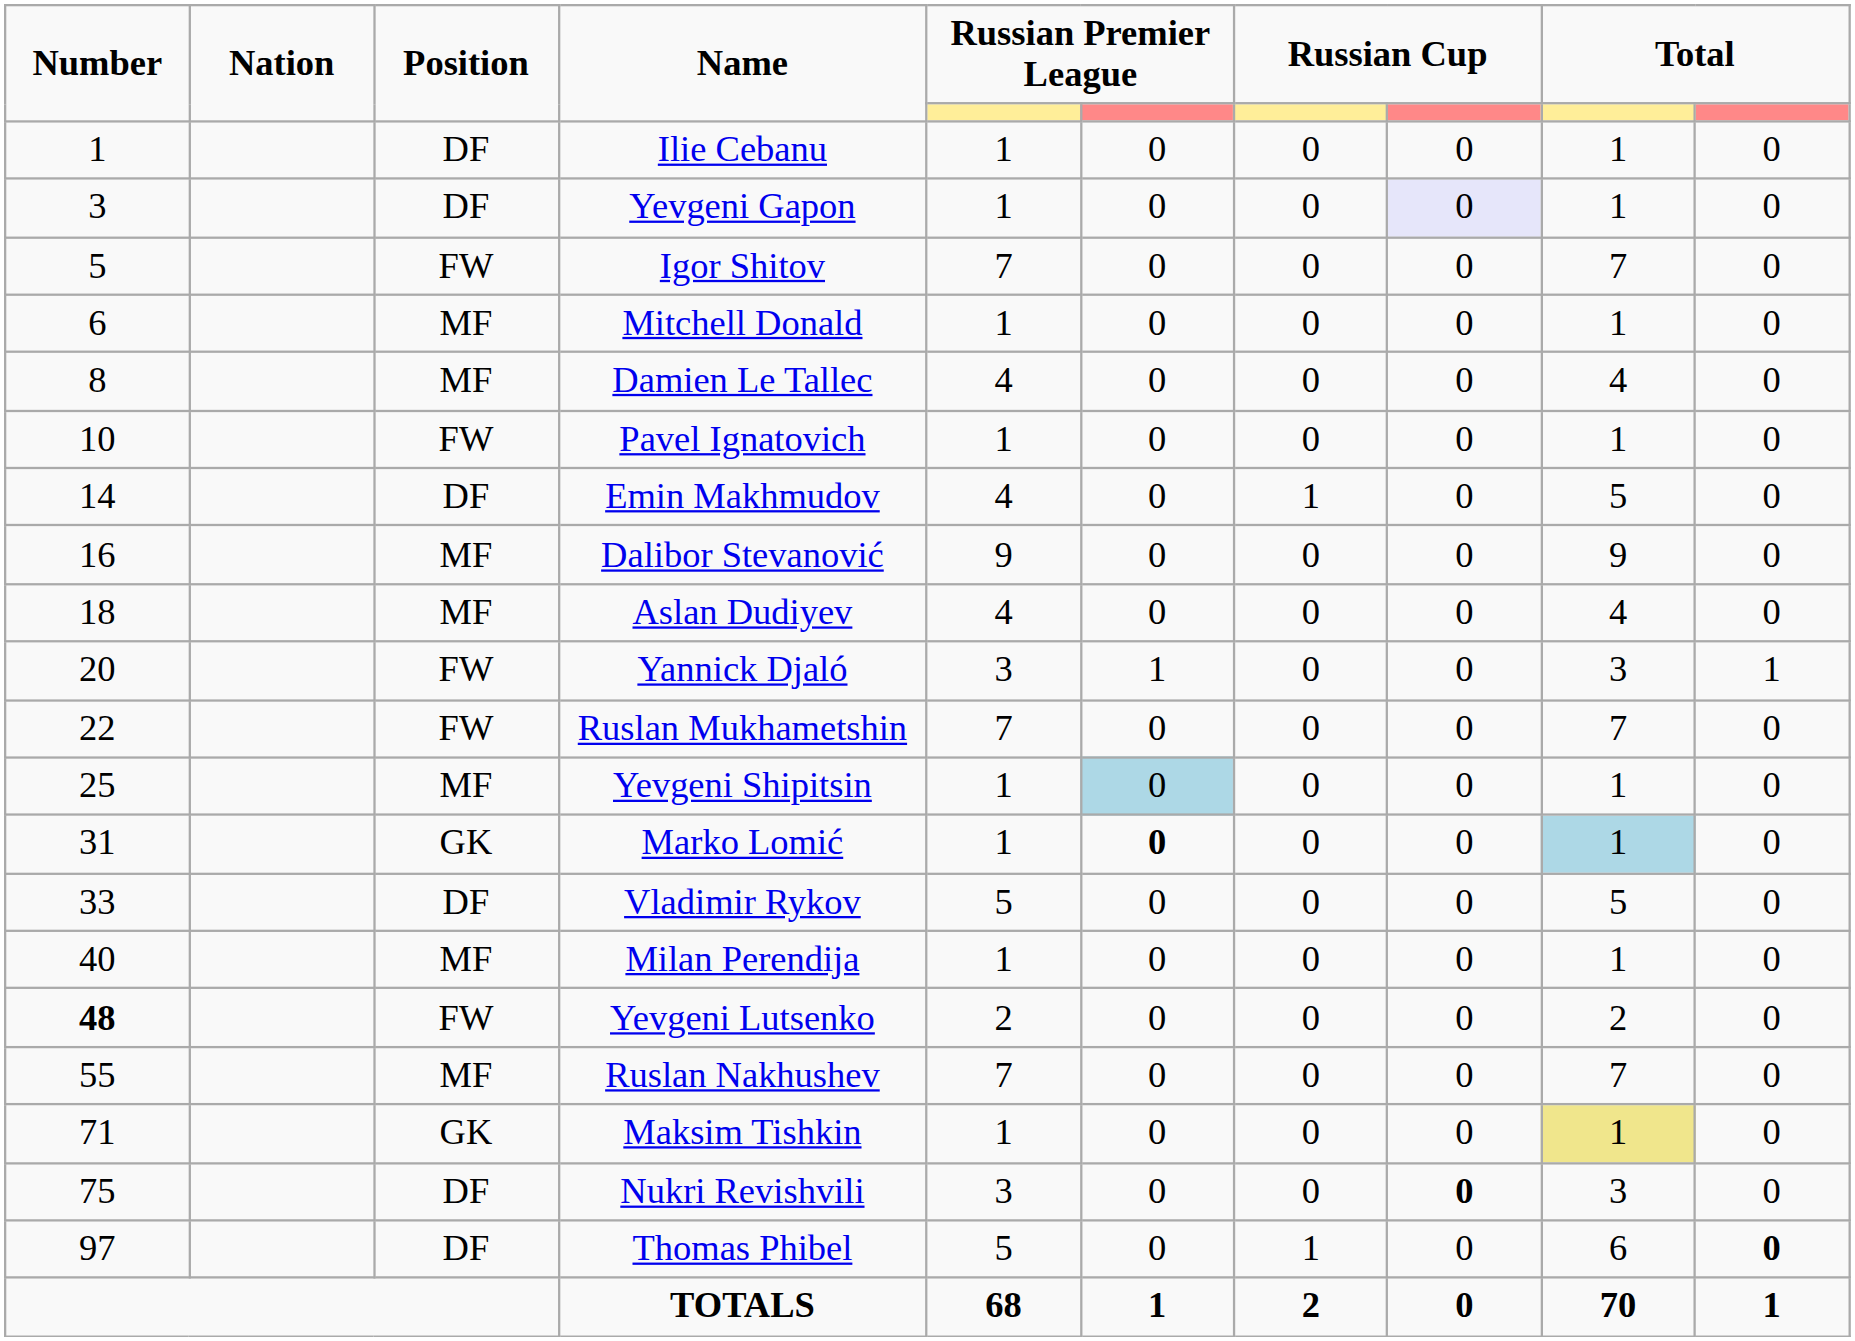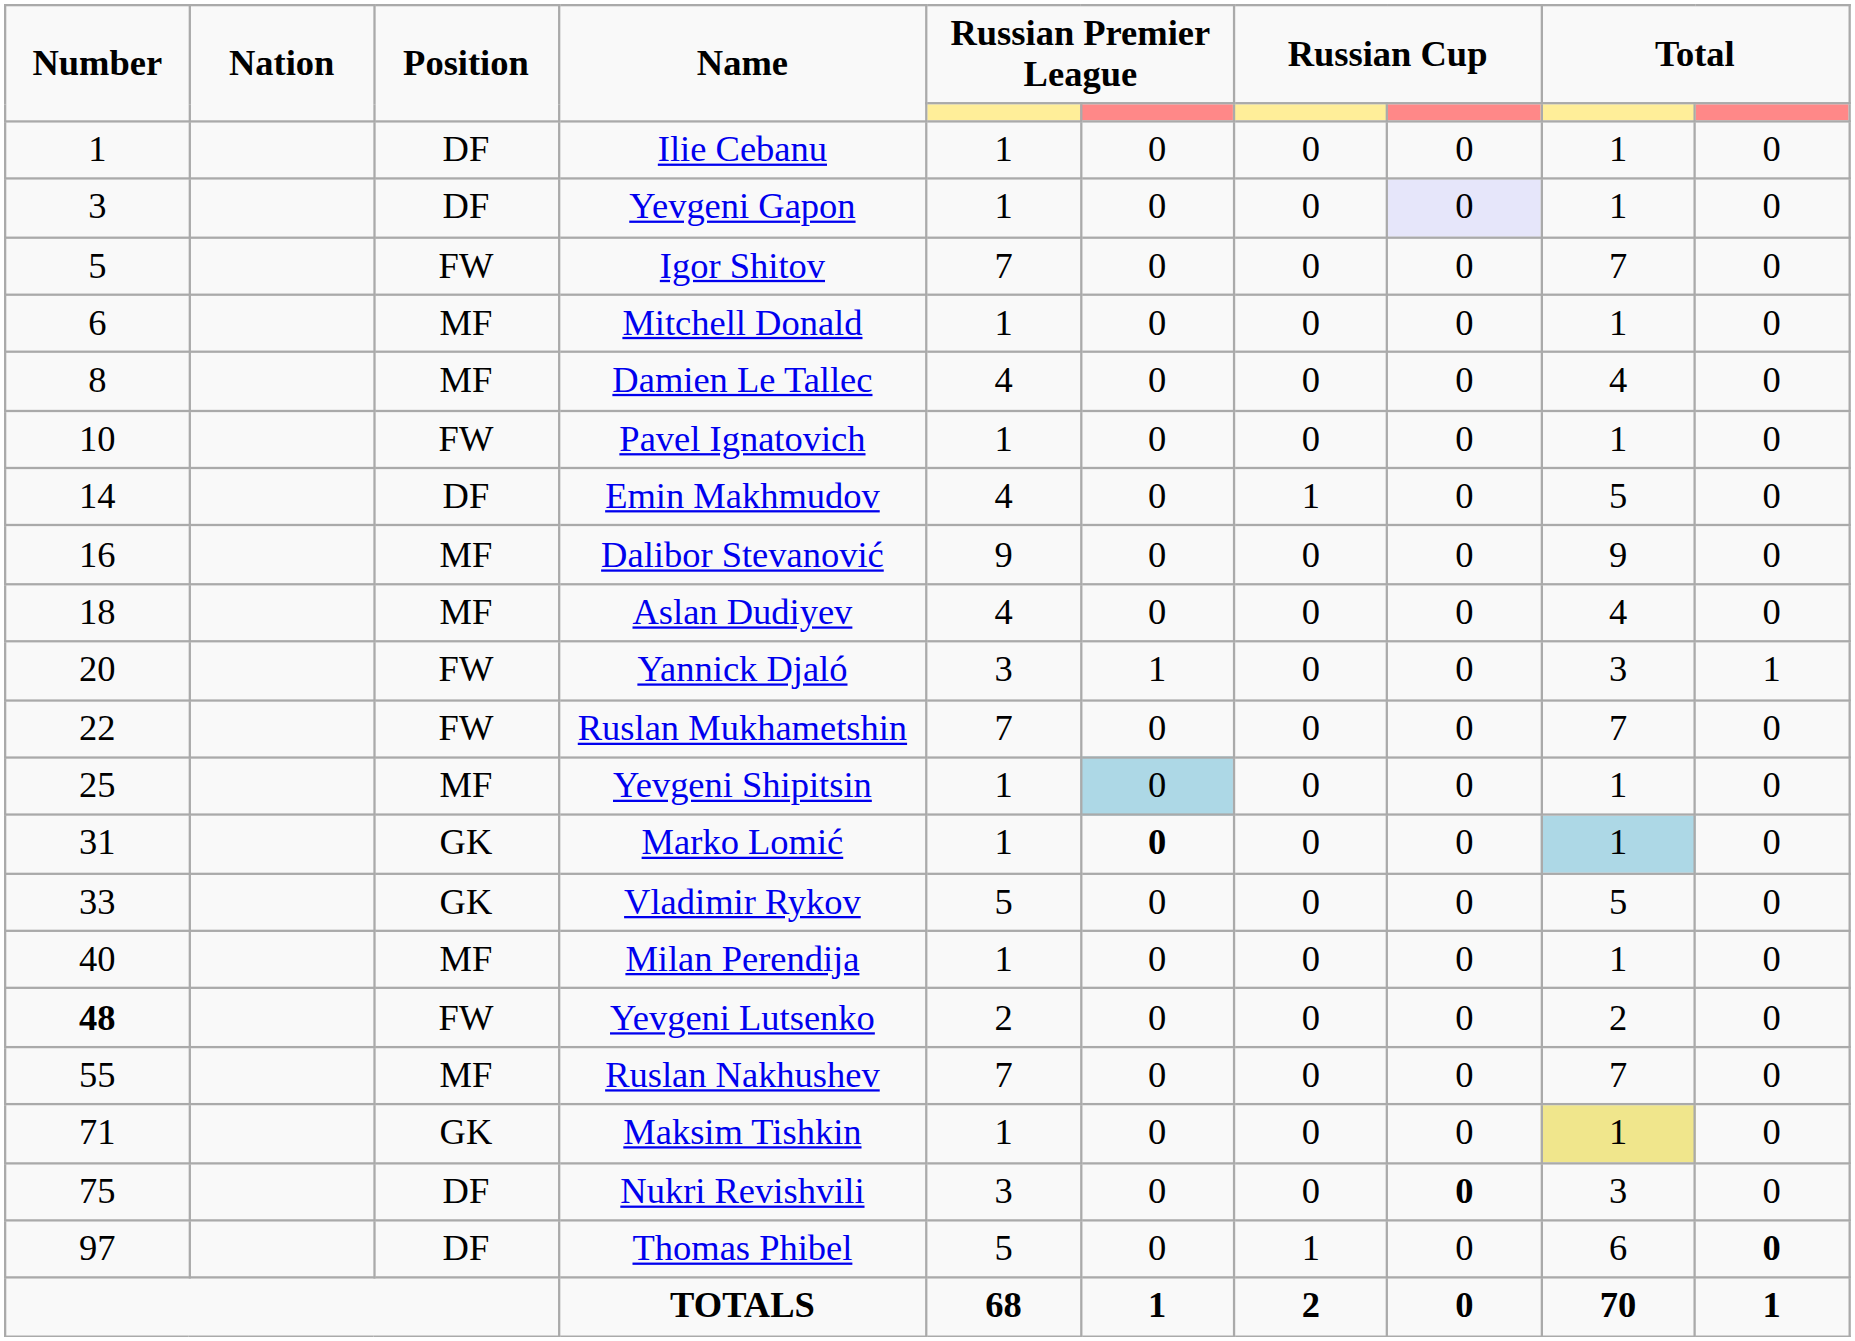 <table class="wikitable" style="font-size: 100%; text-align: center;">
 <tr>
 <td rowspan="2" width="10%" align="center"><strong>Number</strong></td>
 <td rowspan="2" width="10%" align="center"><strong>Nation</strong></td>
 <td rowspan="2" width="10%" align="center"><strong>Position</strong></td>
 <td rowspan="2" width="20%" align="center"><strong>Name</strong></td>
 <td colspan="2" align="center"><strong>Russian Premier League</strong></td>
 <td colspan="2" align="center"><strong>Russian Cup</strong></td>
 <td colspan="2" align="center"><strong>Total</strong></td>
 </tr>
 <tr>
 <th width=60 style="background: #FFEE99"></th>
 <th width=60 style="background: #FF8888"></th>
 <th width=60 style="background: #FFEE99"></th>
 <th width=60 style="background: #FF8888"></th>
 <th width=60 style="background: #FFEE99"></th>
 <th width=60 style="background: #FF8888"></th>
 </tr>
 <tr>
 <td>1</td>
 <td></td>
 <td>DF</td>
 <td><a href='#'>Ilie Cebanu</a></td>
 <td>1</td>
 <td>0</td>
 <td>0</td>
 <td>0</td>
 <td>1</td>
 <td>0</td>
 </tr>
 <tr>
 <td>3</td>
 <td></td>
 <td>DF</td>
 <td><a href='#'>Yevgeni Gapon</a></td>
 <td>1</td>
 <td>0</td>
 <td>0</td>
 <td style="background: lavender;">0</td>
 <td>1</td>
 <td>0</td>
 </tr>
 <tr>
 <td>5</td>
 <td></td>
 <td>FW</td>
 <td><a href='#'>Igor Shitov</a></td>
 <td>7</td>
 <td>0</td>
 <td>0</td>
 <td>0</td>
 <td>7</td>
 <td>0</td>
 </tr>
 <tr>
 <td>6</td>
 <td></td>
 <td>MF</td>
 <td><a href='#'>Mitchell Donald</a></td>
 <td>1</td>
 <td>0</td>
 <td>0</td>
 <td>0</td>
 <td>1</td>
 <td>0</td>
 </tr>
 <tr>
 <td>8</td>
 <td></td>
 <td>MF</td>
 <td><a href='#'>Damien Le Tallec</a></td>
 <td>4</td>
 <td>0</td>
 <td>0</td>
 <td>0</td>
 <td>4</td>
 <td>0</td>
 </tr>
 <tr>
 <td>10</td>
 <td></td>
 <td>FW</td>
 <td><a href='#'>Pavel Ignatovich</a></td>
 <td>1</td>
 <td>0</td>
 <td>0</td>
 <td>0</td>
 <td>1</td>
 <td>0</td>
 </tr>
 <tr>
 <td>14</td>
 <td></td>
 <td>DF</td>
 <td><a href='#'>Emin Makhmudov</a></td>
 <td>4</td>
 <td>0</td>
 <td>1</td>
 <td>0</td>
 <td>5</td>
 <td>0</td>
 </tr>
 <tr>
 <td>16</td>
 <td></td>
 <td>MF</td>
 <td><a href='#'>Dalibor Stevanović</a></td>
 <td>9</td>
 <td>0</td>
 <td>0</td>
 <td>0</td>
 <td>9</td>
 <td>0</td>
 </tr>
 <tr>
 <td>18</td>
 <td></td>
 <td>MF</td>
 <td><a href='#'>Aslan Dudiyev</a></td>
 <td>4</td>
 <td>0</td>
 <td>0</td>
 <td>0</td>
 <td>4</td>
 <td>0</td>
 </tr>
 <tr>
 <td>20</td>
 <td></td>
 <td>FW</td>
 <td><a href='#'>Yannick Djaló</a></td>
 <td>3</td>
 <td>1</td>
 <td>0</td>
 <td>0</td>
 <td>3</td>
 <td>1</td>
 </tr>
 <tr>
 <td>22</td>
 <td></td>
 <td>FW</td>
 <td><a href='#'>Ruslan Mukhametshin</a></td>
 <td>7</td>
 <td>0</td>
 <td>0</td>
 <td>0</td>
 <td>7</td>
 <td>0</td>
 </tr>
 <tr>
 <td>25</td>
 <td></td>
 <td>MF</td>
 <td><a href='#'>Yevgeni Shipitsin</a></td>
 <td>1</td>
 <td style="background: lightblue;">0</td>
 <td>0</td>
 <td>0</td>
 <td>1</td>
 <td>0</td>
 </tr>
 <tr>
 <td>31</td>
 <td></td>
 <td>GK</td>
 <td><a href='#'>Marko Lomić</a></td>
 <td>1</td>
 <td><strong>0</strong></td>
 <td>0</td>
 <td>0</td>
 <td style="background: lightblue;">1</td>
 <td>0</td>
 </tr>
 <tr>
 <td>33</td>
 <td></td>
-<td>DF</td>
+<td>GK</td>
 <td><a href='#'>Vladimir Rykov</a></td>
 <td>5</td>
 <td>0</td>
 <td>0</td>
 <td>0</td>
 <td>5</td>
 <td>0</td>
 </tr>
 <tr>
 <td>40</td>
 <td></td>
 <td>MF</td>
 <td><a href='#'>Milan Perendija</a></td>
 <td>1</td>
 <td>0</td>
 <td>0</td>
 <td>0</td>
 <td>1</td>
 <td>0</td>
 </tr>
 <tr>
 <td><strong>48</strong></td>
 <td></td>
 <td>FW</td>
 <td><a href='#'>Yevgeni Lutsenko</a></td>
 <td>2</td>
 <td>0</td>
 <td>0</td>
 <td>0</td>
 <td>2</td>
 <td>0</td>
 </tr>
 <tr>
 <td>55</td>
 <td></td>
 <td>MF</td>
 <td><a href='#'>Ruslan Nakhushev</a></td>
 <td>7</td>
 <td>0</td>
 <td>0</td>
 <td>0</td>
 <td>7</td>
 <td>0</td>
 </tr>
 <tr>
 <td>71</td>
 <td></td>
 <td>GK</td>
 <td><a href='#'>Maksim Tishkin</a></td>
 <td>1</td>
 <td>0</td>
 <td>0</td>
 <td>0</td>
 <td style="background: khaki;">1</td>
 <td>0</td>
 </tr>
 <tr>
 <td>75</td>
 <td></td>
 <td>DF</td>
 <td><a href='#'>Nukri Revishvili</a></td>
 <td>3</td>
 <td>0</td>
 <td>0</td>
 <td><strong>0</strong></td>
 <td>3</td>
 <td>0</td>
 </tr>
 <tr>
 <td>97</td>
 <td></td>
 <td>DF</td>
 <td><a href='#'>Thomas Phibel</a></td>
 <td>5</td>
 <td>0</td>
 <td>1</td>
 <td>0</td>
 <td>6</td>
 <td><strong>0</strong></td>
 </tr>
 <tr>
 <td colspan="3"></td>
 <td><strong>TOTALS</strong></td>
 <td><strong>68</strong></td>
 <td><strong>1</strong></td>
 <td><strong>2</strong></td>
 <td><strong>0</strong></td>
 <td><strong>70</strong></td>
 <td><strong>1</strong></td>
 </tr>
 </table>
